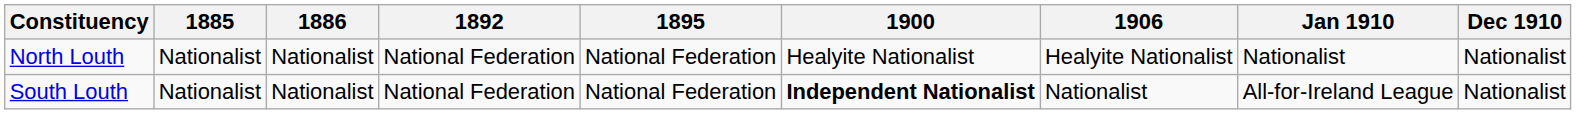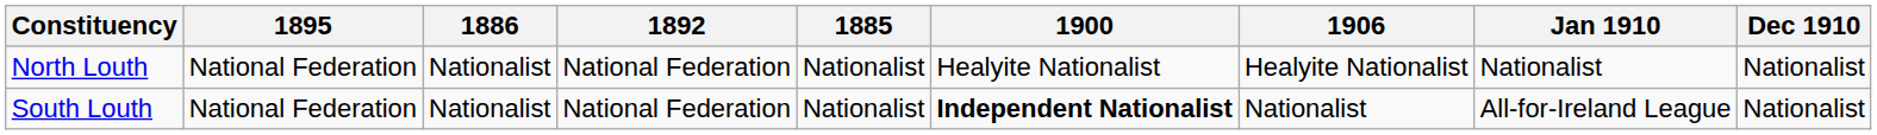 <table class="wikitable sortable">
 <tr>
 <th>Constituency</th>
-<th>1885</th>
+<th>1895</th>
 <th>1886</th>
 <th>1892</th>
-<th>1895</th>
+<th>1885</th>
 <th>1900</th>
 <th>1906</th>
 <th>Jan 1910</th>
 <th>Dec 1910</th>
 </tr>
 <tr>
 <td><a href='#'>North Louth</a></td>
-<td bgcolor=>Nationalist</td>
+<td bgcolor=>National Federation</td>
 <td bgcolor=>Nationalist</td>
 <td bgcolor=>National Federation</td>
-<td bgcolor=>National Federation</td>
+<td bgcolor=>Nationalist</td>
 <td bgcolor=>Healyite Nationalist</td>
 <td bgcolor=>Healyite Nationalist</td>
 <td bgcolor=>Nationalist</td>
 <td bgcolor=>Nationalist</td>
 </tr>
 <tr>
 <td><a href='#'>South Louth</a></td>
-<td bgcolor=>Nationalist</td>
+<td bgcolor=>National Federation</td>
 <td bgcolor=>Nationalist</td>
 <td bgcolor=>National Federation</td>
-<td bgcolor=>National Federation</td>
+<td bgcolor=>Nationalist</td>
 <td bgcolor=><strong>Independent Nationalist</strong></td>
 <td bgcolor=>Nationalist</td>
 <td bgcolor=>All-for-Ireland League</td>
 <td bgcolor=>Nationalist</td>
 </tr>
 </table>
